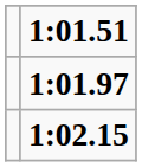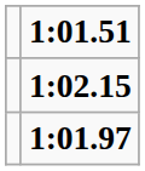 <table class="wikitable">
 <tr>
 <td></td>
 <td align=center><strong>1:01.51</strong></td>
 </tr>
 <tr>
 <td></td>
-<td align=center><strong>1:01.97</strong></td>
+<td align=center><strong>1:02.15</strong></td>
 </tr>
 <tr>
 <td></td>
-<td align=center><strong>1:02.15</strong></td>
+<td align=center><strong>1:01.97</strong></td>
 </tr>
 </table>
